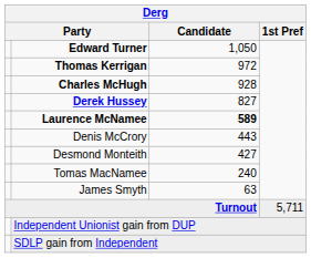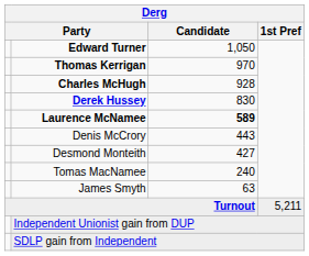 <table class="wikitable">
 <tr>
 <th colspan="4" align="center"><a href='#'>Derg</a></th>
 </tr>
 <tr>
 <th colspan="2" align="center" width=200>Party</th>
 <th width=150>Candidate</th>
 <th width=60>1st Pref</th>
 </tr>
 <tr>
 <td></td>
 <td align="right"><strong>Edward Turner</strong></td>
 <td align="right">1,050</td>
 </tr>
 <tr>
 <td></td>
 <td align="right"><strong>Thomas Kerrigan</strong></td>
-<td align="right">972</td>
+<td align="right">970</td>
 </tr>
 <tr>
 <td></td>
 <td align="right"><strong>Charles McHugh</strong></td>
 <td align="right">928</td>
 </tr>
 <tr>
 <td></td>
 <td align="right"><strong><a href='#'>Derek Hussey</a></strong></td>
-<td align="right">827</td>
+<td align="right">830</td>
 </tr>
 <tr>
 <td></td>
 <td align="right"><strong>Laurence McNamee</strong></td>
 <td align="right"><strong>589</strong></td>
 </tr>
 <tr>
 <td></td>
 <td align="right">Denis McCrory</td>
 <td align="right">443</td>
 </tr>
 <tr>
 <td></td>
 <td align="right">Desmond Monteith</td>
 <td align="right">427</td>
 </tr>
 <tr>
 <td></td>
 <td align="right">Tomas MacNamee</td>
 <td align="right">240</td>
 </tr>
 <tr>
 <td></td>
 <td align="right">James Smyth</td>
 <td align="right">63</td>
 </tr>
 <tr bgcolor="EEEEEE">
 <td colspan=3 align="right"><strong><a href='#'>Turnout</a></strong></td>
-<td align="right">5,711</td>
+<td align="right">5,211</td>
 </tr>
 <tr>
 <td bgcolor=></td>
 <td colspan=3 bgcolor="EEEEEE"><a href='#'>Independent Unionist</a> gain from <a href='#'>DUP</a></td>
 </tr>
 <tr>
 <td bgcolor=></td>
 <td colspan=3 bgcolor="EEEEEE"><a href='#'>SDLP</a> gain from <a href='#'>Independent</a></td>
 </tr>
 </table>
